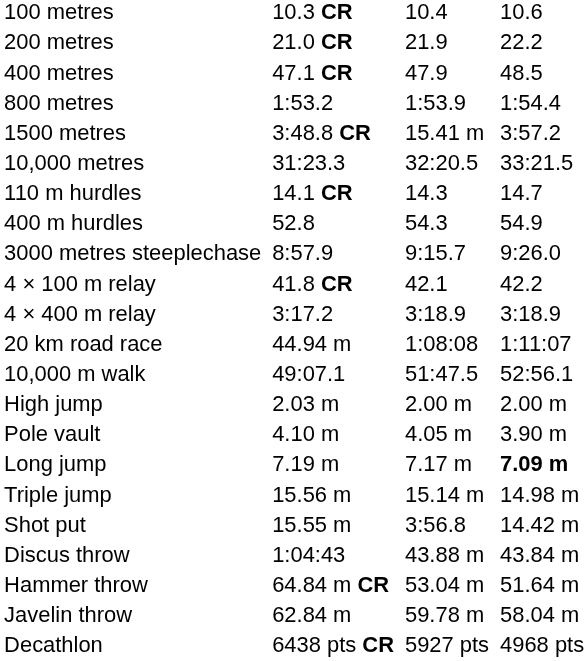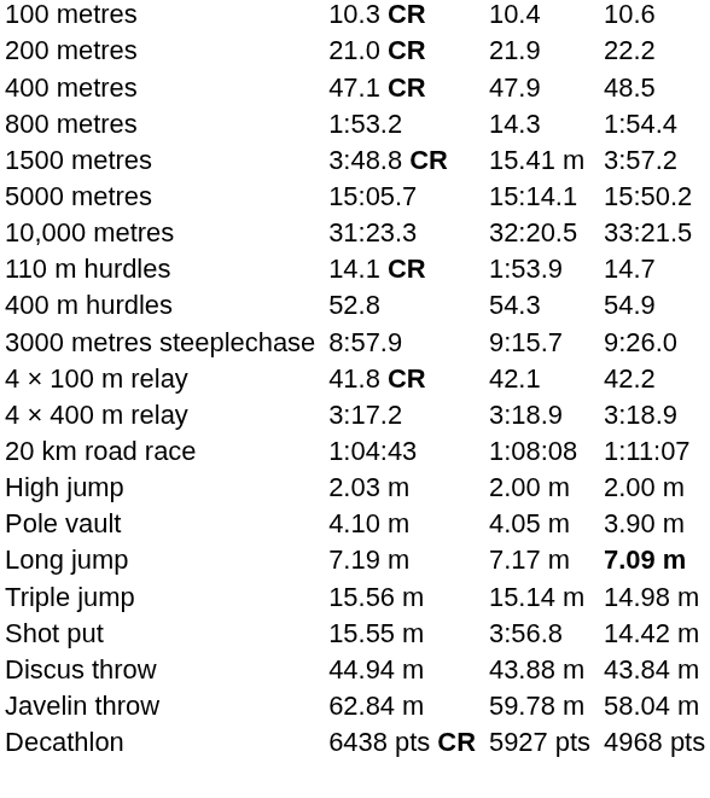 <table>
 <tr>
 <td>100 metres</td>
 <td></td>
 <td>10.3 <strong>CR</strong></td>
 <td></td>
 <td>10.4</td>
 <td></td>
 <td>10.6</td>
 </tr>
 <tr>
 <td>200 metres</td>
 <td></td>
 <td>21.0 <strong>CR</strong></td>
 <td></td>
 <td>21.9</td>
 <td></td>
 <td>22.2</td>
 </tr>
 <tr>
 <td>400 metres</td>
 <td></td>
 <td>47.1 <strong>CR</strong></td>
 <td></td>
 <td>47.9</td>
 <td></td>
 <td>48.5</td>
 </tr>
 <tr>
 <td>800 metres</td>
 <td></td>
 <td>1:53.2</td>
 <td></td>
-<td>1:53.9</td>
+<td>14.3</td>
 <td></td>
 <td>1:54.4</td>
 </tr>
 <tr>
 <td>1500 metres</td>
 <td></td>
 <td>3:48.8 <strong>CR</strong></td>
 <td></td>
 <td>15.41 m</td>
 <td></td>
 <td>3:57.2</td>
+</tr>
+<tr>
+<td>5000 metres</td>
+<td></td>
+<td>15:05.7</td>
+<td></td>
+<td>15:14.1</td>
+<td></td>
+<td>15:50.2</td>
 </tr>
 <tr>
 <td>10,000 metres</td>
 <td></td>
 <td>31:23.3</td>
 <td></td>
 <td>32:20.5</td>
 <td></td>
 <td>33:21.5</td>
 </tr>
 <tr>
 <td>110 m hurdles</td>
 <td></td>
 <td>14.1 <strong>CR</strong></td>
 <td></td>
-<td>14.3</td>
+<td>1:53.9</td>
 <td></td>
 <td>14.7</td>
 </tr>
 <tr>
 <td>400 m hurdles</td>
 <td></td>
 <td>52.8</td>
 <td></td>
 <td>54.3</td>
 <td></td>
 <td>54.9</td>
 </tr>
 <tr>
 <td>3000 metres steeplechase</td>
 <td></td>
 <td>8:57.9</td>
 <td></td>
 <td>9:15.7</td>
 <td></td>
 <td>9:26.0</td>
 </tr>
 <tr>
 <td>4 × 100 m relay</td>
 <td></td>
 <td>41.8 <strong>CR</strong></td>
 <td></td>
 <td>42.1</td>
 <td></td>
 <td>42.2</td>
 </tr>
 <tr>
 <td>4 × 400 m relay</td>
 <td></td>
 <td>3:17.2</td>
 <td></td>
 <td>3:18.9</td>
 <td></td>
 <td>3:18.9</td>
 </tr>
 <tr>
 <td>20 km road race</td>
 <td></td>
-<td>44.94 m</td>
+<td>1:04:43</td>
 <td></td>
 <td>1:08:08</td>
 <td></td>
 <td>1:11:07</td>
-</tr>
-<tr>
-<td>10,000 m walk</td>
-<td></td>
-<td>49:07.1</td>
-<td></td>
-<td>51:47.5</td>
-<td></td>
-<td>52:56.1</td>
 </tr>
 <tr>
 <td>High jump</td>
 <td></td>
 <td>2.03 m</td>
 <td></td>
 <td>2.00 m</td>
 <td></td>
 <td>2.00 m</td>
 </tr>
 <tr>
 <td>Pole vault</td>
 <td></td>
 <td>4.10 m</td>
 <td></td>
 <td>4.05 m</td>
 <td></td>
 <td>3.90 m</td>
 </tr>
 <tr>
 <td>Long jump</td>
 <td></td>
 <td>7.19 m</td>
 <td></td>
 <td>7.17 m</td>
 <td></td>
 <td><strong>7.09 m</strong></td>
 </tr>
 <tr>
 <td>Triple jump</td>
 <td></td>
 <td>15.56 m</td>
 <td></td>
 <td>15.14 m</td>
 <td></td>
 <td>14.98 m</td>
 </tr>
 <tr>
 <td>Shot put</td>
 <td></td>
 <td>15.55 m</td>
 <td></td>
 <td>3:56.8</td>
 <td></td>
 <td>14.42 m</td>
 </tr>
 <tr>
 <td>Discus throw</td>
 <td></td>
-<td>1:04:43</td>
+<td>44.94 m</td>
 <td></td>
 <td>43.88 m</td>
 <td></td>
 <td>43.84 m</td>
-</tr>
-<tr>
-<td>Hammer throw</td>
-<td></td>
-<td>64.84 m <strong>CR</strong></td>
-<td></td>
-<td>53.04 m</td>
-<td></td>
-<td>51.64 m</td>
 </tr>
 <tr>
 <td>Javelin throw</td>
 <td></td>
 <td>62.84 m</td>
 <td></td>
 <td>59.78 m</td>
 <td></td>
 <td>58.04 m</td>
 </tr>
 <tr>
 <td>Decathlon</td>
 <td></td>
 <td>6438 pts <strong>CR</strong></td>
 <td></td>
 <td>5927 pts</td>
 <td></td>
 <td>4968 pts</td>
 </tr>
 </table>
